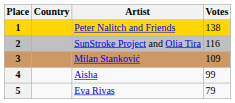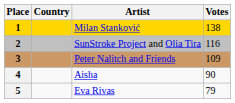 <table class="wikitable plainrowheaders">
 <tr>
 <th scope="col">Place</th>
 <th scope="col">Country</th>
 <th scope="col">Artist</th>
 <th scope="col">Votes</th>
 </tr>
 <tr style="background:gold;">
 <th scope="row" style="background:gold;">1</th>
 <td></td>
-<td><a href='#'>Peter Nalitch and Friends</a></td>
+<td><a href='#'>Milan Stanković</a></td>
 <td>138</td>
 </tr>
 <tr style="background:silver;">
 <th scope="row" style="background:silver;">2</th>
 <td></td>
 <td><a href='#'>SunStroke Project</a> and <a href='#'>Olia Tira</a></td>
 <td>116</td>
 </tr>
 <tr style="background:#CC9966;">
 <th scope="row" style="background:#CC9966;">3</th>
 <td></td>
-<td><a href='#'>Milan Stanković</a></td>
+<td><a href='#'>Peter Nalitch and Friends</a></td>
 <td>109</td>
 </tr>
 <tr>
 <th scope="row">4</th>
 <td></td>
 <td><a href='#'>Aisha</a></td>
-<td>99</td>
+<td>90</td>
 </tr>
 <tr>
 <th scope="row">5</th>
 <td></td>
 <td><a href='#'>Eva Rivas</a></td>
 <td>79</td>
 </tr>
 </table>
